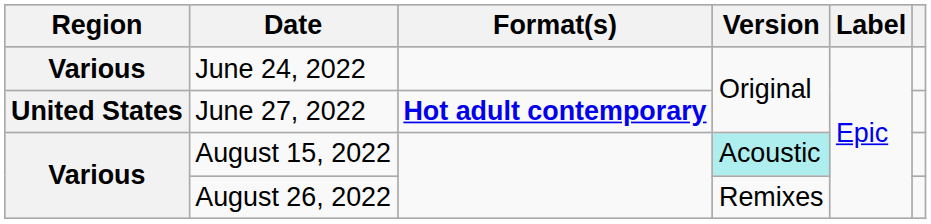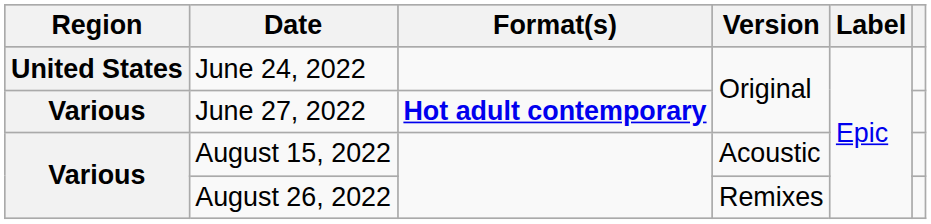 <table class="wikitable plainrowheaders">
 <tr>
 <th scope="col">Region</th>
 <th scope="col">Date</th>
 <th scope="col">Format(s)</th>
 <th scope="col">Version</th>
 <th scope="col">Label</th>
 <th scope="col"></th>
 </tr>
 <tr>
-<th scope="row">Various</th>
+<th scope="row">United States</th>
 <td>June 24, 2022</td>
 <td></td>
 <td rowspan="2">Original</td>
 <td rowspan="4"><a href='#'>Epic</a></td>
 <td align="center"></td>
 </tr>
 <tr>
-<th scope="row">United States</th>
+<th scope="row">Various</th>
 <td>June 27, 2022</td>
 <td><strong><a href='#'>Hot adult contemporary</a></strong></td>
 <td align="center"></td>
 </tr>
 <tr>
 <th scope="row" rowspan="2">Various</th>
 <td>August 15, 2022</td>
 <td rowspan="2"></td>
-<td style="background: paleturquoise;">Acoustic</td>
+<td>Acoustic</td>
 <td align="center"></td>
 </tr>
 <tr>
 <td>August 26, 2022</td>
 <td>Remixes</td>
 <td align="center"></td>
 </tr>
 </table>
